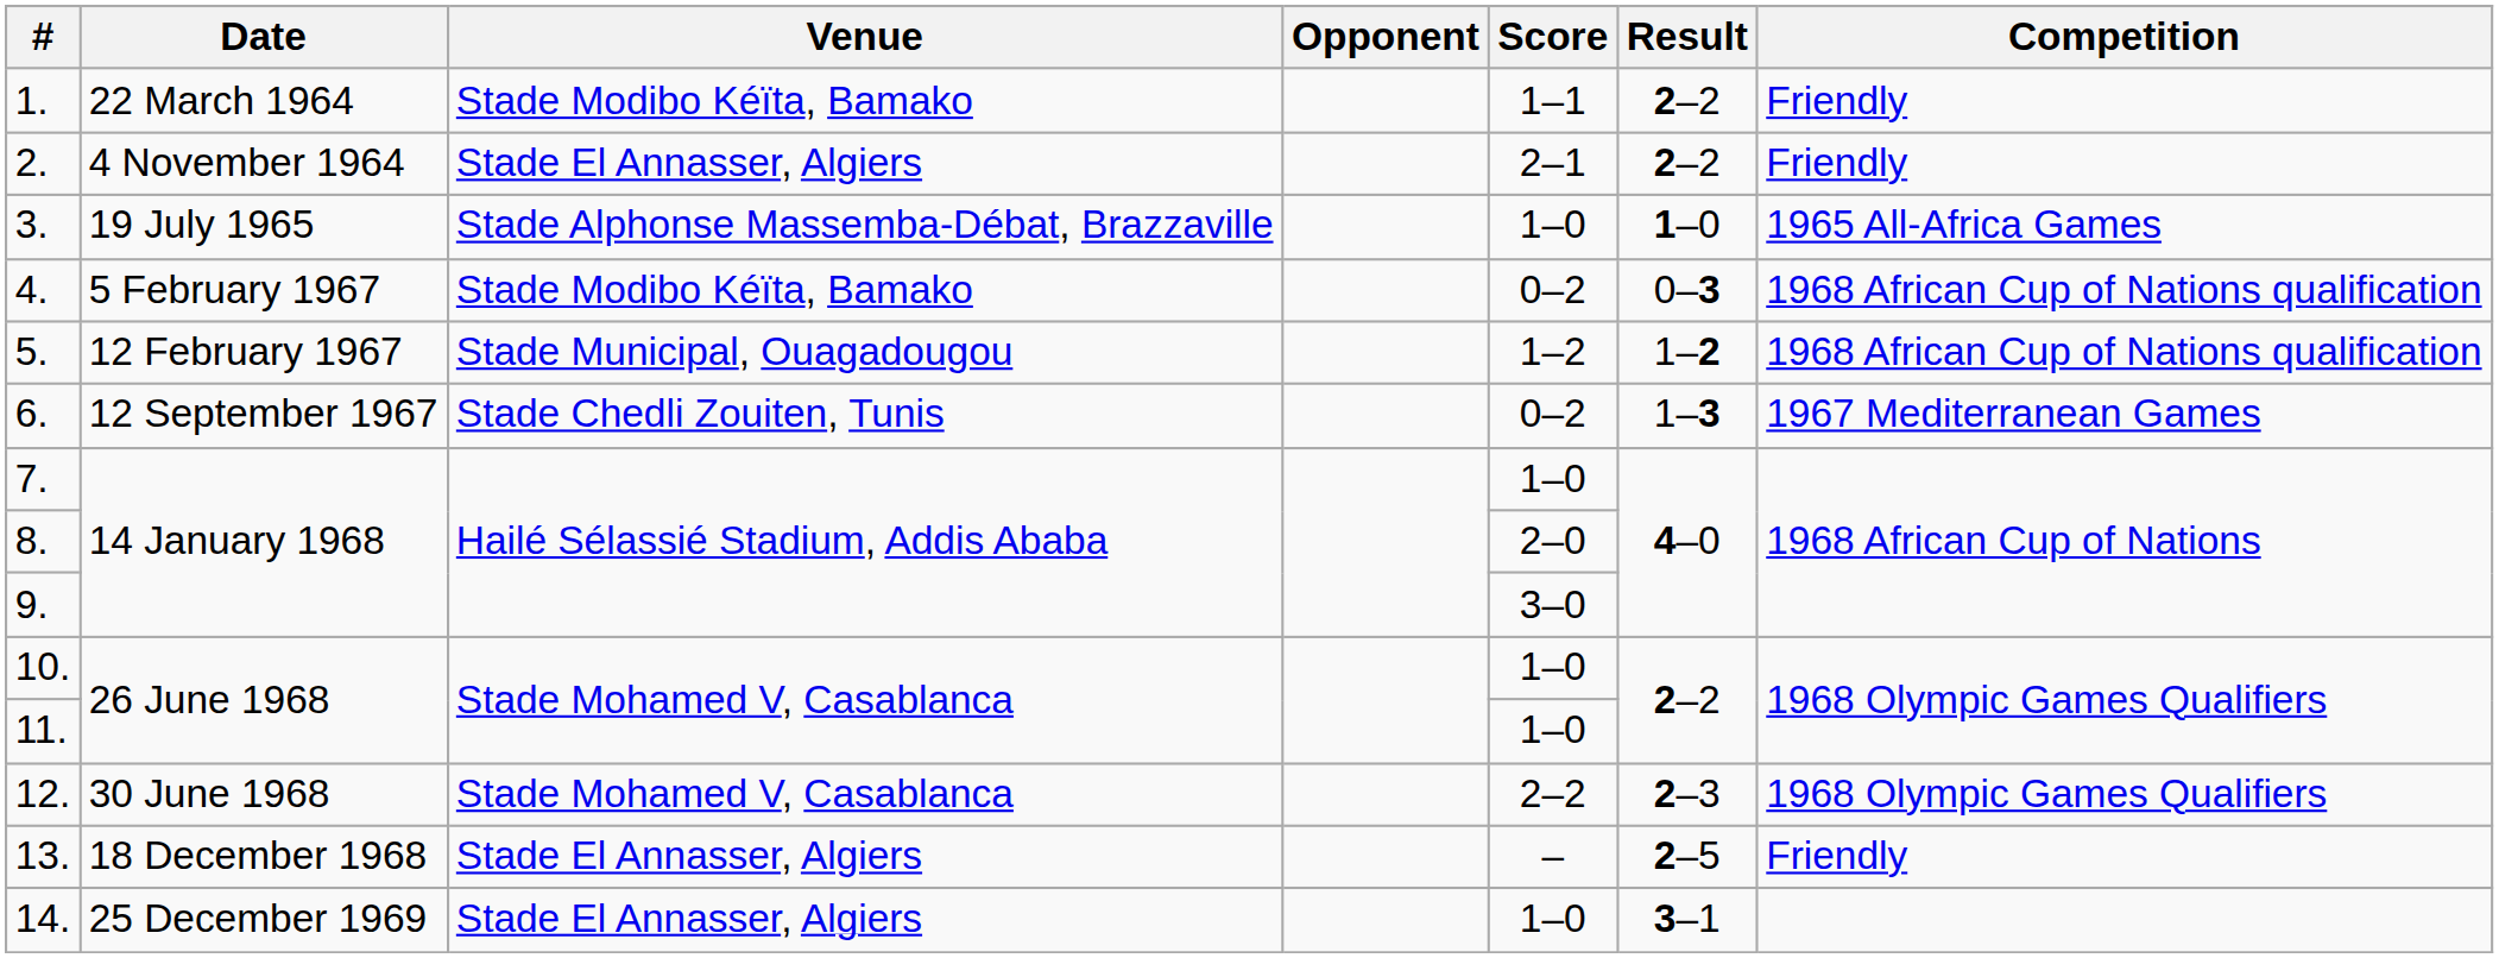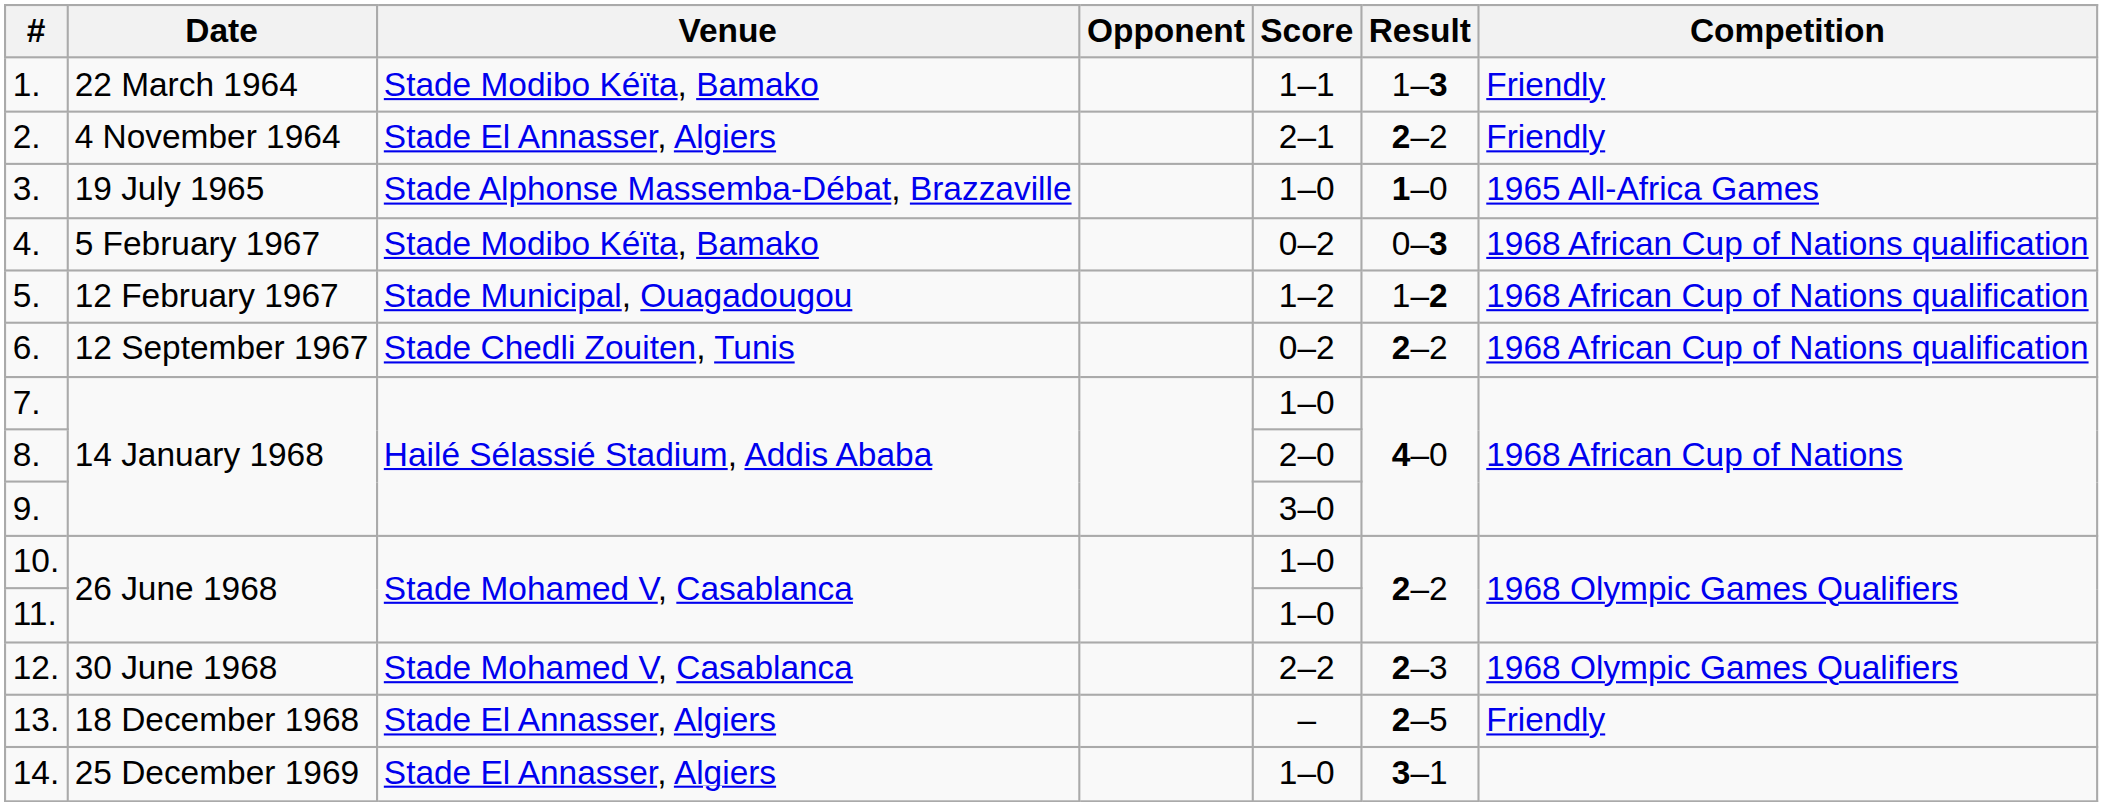 <table class="wikitable">
 <tr>
 <th>#</th>
 <th>Date</th>
 <th>Venue</th>
 <th>Opponent</th>
 <th>Score</th>
 <th>Result</th>
 <th>Competition</th>
 </tr>
 <tr>
 <td>1.</td>
 <td>22 March 1964</td>
 <td><a href='#'>Stade Modibo Kéïta</a>, <a href='#'>Bamako</a></td>
 <td></td>
 <td style="text-align:center;">1–1</td>
-<td style="text-align:center;"><strong>2</strong>–2</td>
+<td style="text-align:center;">1–<strong>3</strong></td>
 <td><a href='#'>Friendly</a></td>
 </tr>
 <tr>
 <td>2.</td>
 <td>4 November 1964</td>
 <td><a href='#'>Stade El Annasser</a>, <a href='#'>Algiers</a></td>
 <td></td>
 <td style="text-align:center;">2–1</td>
 <td style="text-align:center;"><strong>2</strong>–2</td>
 <td><a href='#'>Friendly</a></td>
 </tr>
 <tr>
 <td>3.</td>
 <td>19 July 1965</td>
 <td><a href='#'>Stade Alphonse Massemba-Débat</a>, <a href='#'>Brazzaville</a></td>
 <td></td>
 <td style="text-align:center;">1–0</td>
 <td style="text-align:center;"><strong>1</strong>–0</td>
 <td><a href='#'>1965 All-Africa Games</a></td>
 </tr>
 <tr>
 <td>4.</td>
 <td>5 February 1967</td>
 <td><a href='#'>Stade Modibo Kéïta</a>, <a href='#'>Bamako</a></td>
 <td></td>
 <td style="text-align:center;">0–2</td>
 <td style="text-align:center;">0–<strong>3</strong></td>
 <td><a href='#'>1968 African Cup of Nations qualification</a></td>
 </tr>
 <tr>
 <td>5.</td>
 <td>12 February 1967</td>
 <td><a href='#'>Stade Municipal</a>, <a href='#'>Ouagadougou</a></td>
 <td></td>
 <td style="text-align:center;">1–2</td>
 <td style="text-align:center;">1–<strong>2</strong></td>
 <td><a href='#'>1968 African Cup of Nations qualification</a></td>
 </tr>
 <tr>
 <td>6.</td>
 <td>12 September 1967</td>
 <td><a href='#'>Stade Chedli Zouiten</a>, <a href='#'>Tunis</a></td>
 <td></td>
 <td style="text-align:center;">0–2</td>
-<td style="text-align:center;">1–<strong>3</strong></td>
-<td><a href='#'>1967 Mediterranean Games</a></td>
+<td style="text-align:center;"><strong>2</strong>–2</td>
+<td><a href='#'>1968 African Cup of Nations qualification</a></td>
 </tr>
 <tr>
 <td>7.</td>
 <td rowspan=3>14 January 1968</td>
 <td rowspan=3><a href='#'>Hailé Sélassié Stadium</a>, <a href='#'>Addis Ababa</a></td>
 <td rowspan=3></td>
 <td style="text-align:center;">1–0</td>
 <td style="text-align:center;" rowspan=3><strong>4</strong>–0</td>
 <td rowspan=3><a href='#'>1968 African Cup of Nations</a></td>
 </tr>
 <tr>
 <td>8.</td>
 <td style="text-align:center;">2–0</td>
 </tr>
 <tr>
 <td>9.</td>
 <td style="text-align:center;">3–0</td>
 </tr>
 <tr>
 <td>10.</td>
 <td rowspan=2>26 June 1968</td>
 <td rowspan=2><a href='#'>Stade Mohamed V</a>, <a href='#'>Casablanca</a></td>
 <td rowspan=2></td>
 <td style="text-align:center;">1–0</td>
 <td style="text-align:center;" rowspan=2><strong>2</strong>–2</td>
 <td rowspan=2><a href='#'>1968 Olympic Games Qualifiers</a></td>
 </tr>
 <tr>
 <td>11.</td>
 <td style="text-align:center;">1–0</td>
 </tr>
 <tr>
 <td>12.</td>
 <td>30 June 1968</td>
 <td><a href='#'>Stade Mohamed V</a>, <a href='#'>Casablanca</a></td>
 <td></td>
 <td style="text-align:center;">2–2</td>
 <td style="text-align:center;"><strong>2</strong>–3</td>
 <td><a href='#'>1968 Olympic Games Qualifiers</a></td>
 </tr>
 <tr>
 <td>13.</td>
 <td>18 December 1968</td>
 <td><a href='#'>Stade El Annasser</a>, <a href='#'>Algiers</a></td>
 <td></td>
 <td style="text-align:center;">–</td>
 <td style="text-align:center;"><strong>2</strong>–5</td>
 <td><a href='#'>Friendly</a></td>
 </tr>
 <tr>
 <td>14.</td>
 <td>25 December 1969</td>
 <td><a href='#'>Stade El Annasser</a>, <a href='#'>Algiers</a></td>
 <td></td>
 <td style="text-align:center;">1–0</td>
 <td style="text-align:center;"><strong>3</strong>–1</td>
 <td></td>
 </tr>
 </table>
